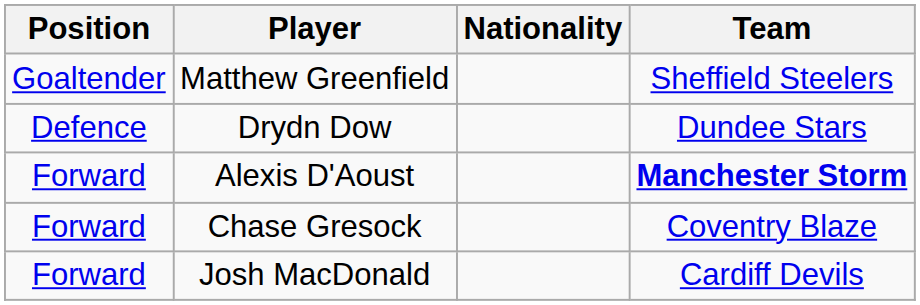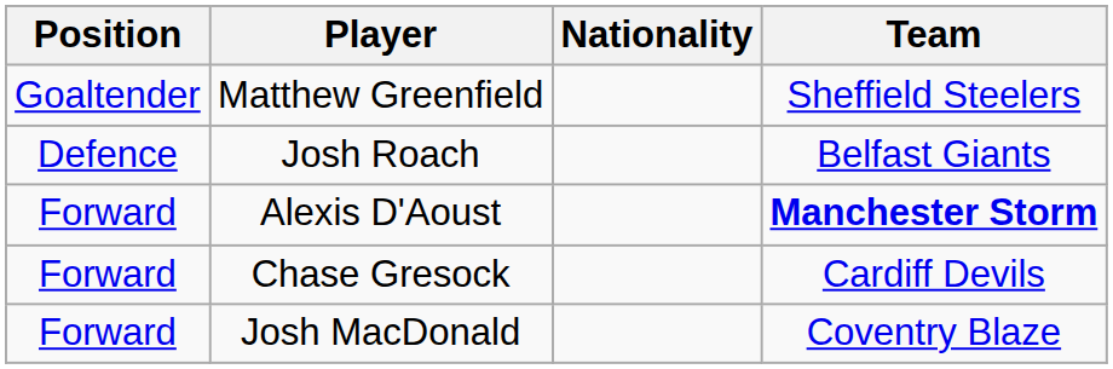 <table class="wikitable">
 <tr>
 <th>Position</th>
 <th>Player</th>
 <th>Nationality</th>
 <th>Team</th>
 </tr>
 <tr align="center">
 <td><a href='#'>Goaltender</a></td>
 <td>Matthew Greenfield</td>
 <td></td>
 <td><a href='#'>Sheffield Steelers</a></td>
 </tr>
 <tr align="center">
 <td><a href='#'>Defence</a></td>
-<td>Drydn Dow</td>
+<td>Josh Roach</td>
 <td></td>
-<td><a href='#'>Dundee Stars</a></td>
+<td><a href='#'>Belfast Giants</a></td>
 </tr>
 <tr align="center">
 <td><a href='#'>Forward</a></td>
 <td>Alexis D'Aoust</td>
 <td></td>
 <td><strong><a href='#'>Manchester Storm</a></strong></td>
 </tr>
 <tr align="center">
 <td><a href='#'>Forward</a></td>
 <td>Chase Gresock</td>
 <td></td>
-<td><a href='#'>Coventry Blaze</a></td>
+<td><a href='#'>Cardiff Devils</a></td>
 </tr>
 <tr align="center">
 <td><a href='#'>Forward</a></td>
 <td>Josh MacDonald</td>
 <td></td>
-<td><a href='#'>Cardiff Devils</a></td>
+<td><a href='#'>Coventry Blaze</a></td>
 </tr>
 </table>
